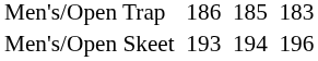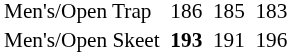 <table>
 <tr>
 <td>Men's/Open Trap</td>
 <td></td>
 <td>186</td>
 <td></td>
 <td>185</td>
 <td></td>
 <td>183</td>
 </tr>
 <tr>
 <td>Men's/Open Skeet</td>
 <td></td>
-<td>193</td>
+<td><strong>193</strong></td>
 <td></td>
-<td>194</td>
+<td>191</td>
 <td></td>
 <td>196</td>
 </tr>
 </table>
